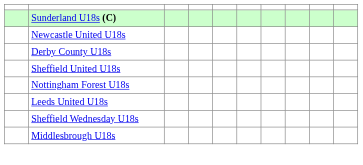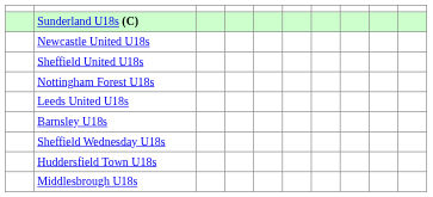 <table class="toccolours" border="1" cellpadding="4" cellspacing="0" style="border-collapse: collapse; margin:0;">
 <tr>
 <th width=30></th>
 <th width=210></th>
 <th width=30></th>
 <th width=30></th>
 <th width=30></th>
 <th width=30></th>
 <th width=30></th>
 <th width=30></th>
 <th width=30></th>
 <th width=30></th>
 </tr>
 <tr bgcolor=#ccffcc>
 <td></td>
 <td><a href='#'>Sunderland U18s</a>  <strong>(C)</strong></td>
 <td></td>
 <td></td>
 <td></td>
 <td></td>
 <td></td>
 <td></td>
 <td></td>
 <td></td>
 </tr>
 <tr>
 <td></td>
 <td><a href='#'>Newcastle United U18s</a></td>
-<td></td>
-<td></td>
-<td></td>
-<td></td>
-<td></td>
-<td></td>
-<td></td>
-<td></td>
-</tr>
-<tr>
-<td></td>
-<td><a href='#'>Derby County U18s</a></td>
 <td></td>
 <td></td>
 <td></td>
 <td></td>
 <td></td>
 <td></td>
 <td></td>
 <td></td>
 </tr>
 <tr>
 <td></td>
 <td><a href='#'>Sheffield United U18s</a></td>
 <td></td>
 <td></td>
 <td></td>
 <td></td>
 <td></td>
 <td></td>
 <td></td>
 <td></td>
 </tr>
 <tr>
 <td></td>
 <td><a href='#'>Nottingham Forest U18s</a></td>
 <td></td>
 <td></td>
 <td></td>
 <td></td>
 <td></td>
 <td></td>
 <td></td>
 <td></td>
 </tr>
 <tr>
 <td></td>
 <td><a href='#'>Leeds United U18s</a></td>
 <td></td>
 <td></td>
 <td></td>
 <td></td>
 <td></td>
 <td></td>
 <td></td>
 <td></td>
 </tr>
 <tr>
 <td></td>
+<td><a href='#'>Barnsley U18s</a></td>
+<td></td>
+<td></td>
+<td></td>
+<td></td>
+<td></td>
+<td></td>
+<td></td>
+<td></td>
+</tr>
+<tr>
+<td></td>
 <td><a href='#'>Sheffield Wednesday U18s</a></td>
+<td></td>
+<td></td>
+<td></td>
+<td></td>
+<td></td>
+<td></td>
+<td></td>
+<td></td>
+</tr>
+<tr>
+<td></td>
+<td><a href='#'>Huddersfield Town U18s</a></td>
 <td></td>
 <td></td>
 <td></td>
 <td></td>
 <td></td>
 <td></td>
 <td></td>
 <td></td>
 </tr>
 <tr>
 <td></td>
 <td><a href='#'>Middlesbrough U18s</a></td>
 <td></td>
 <td></td>
 <td></td>
 <td></td>
 <td></td>
 <td></td>
 <td></td>
 <td></td>
 </tr>
 </table>
